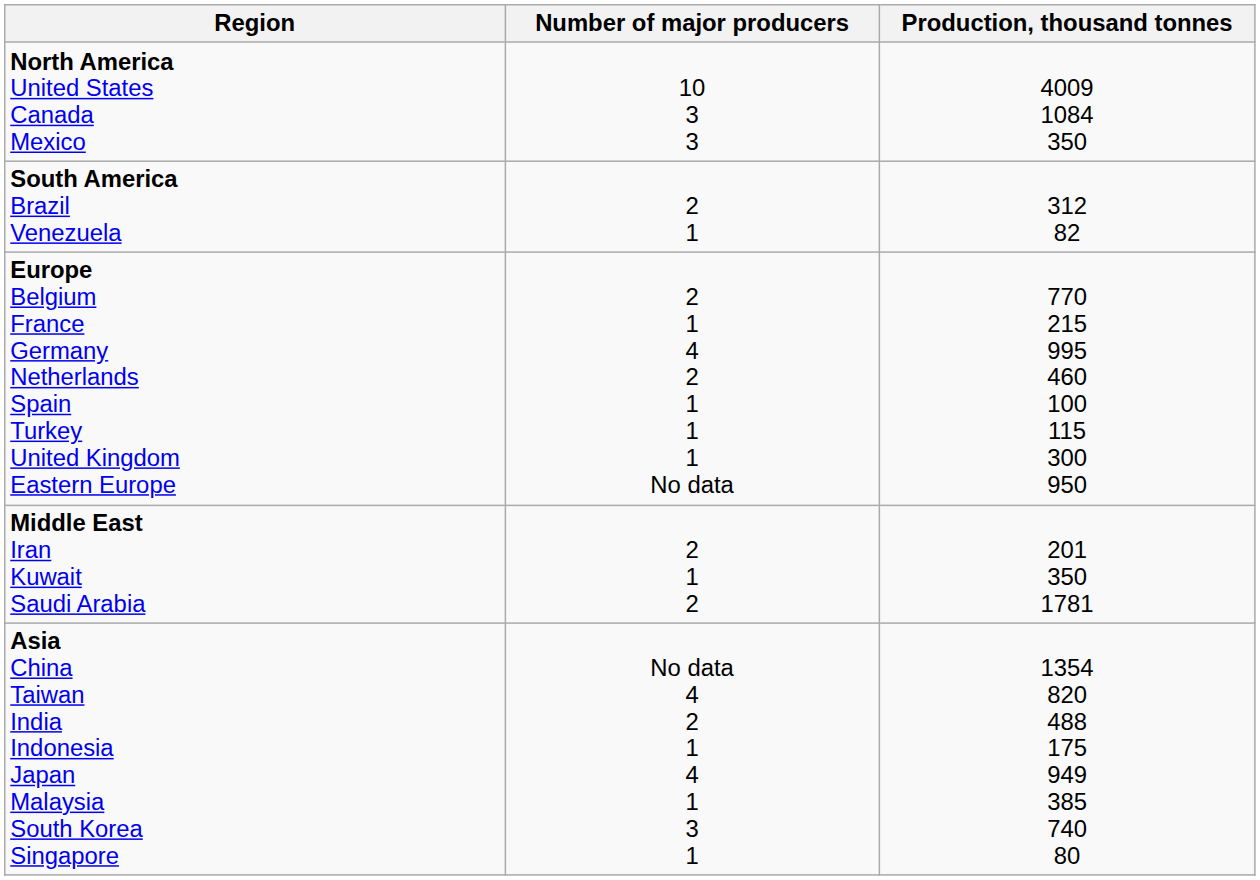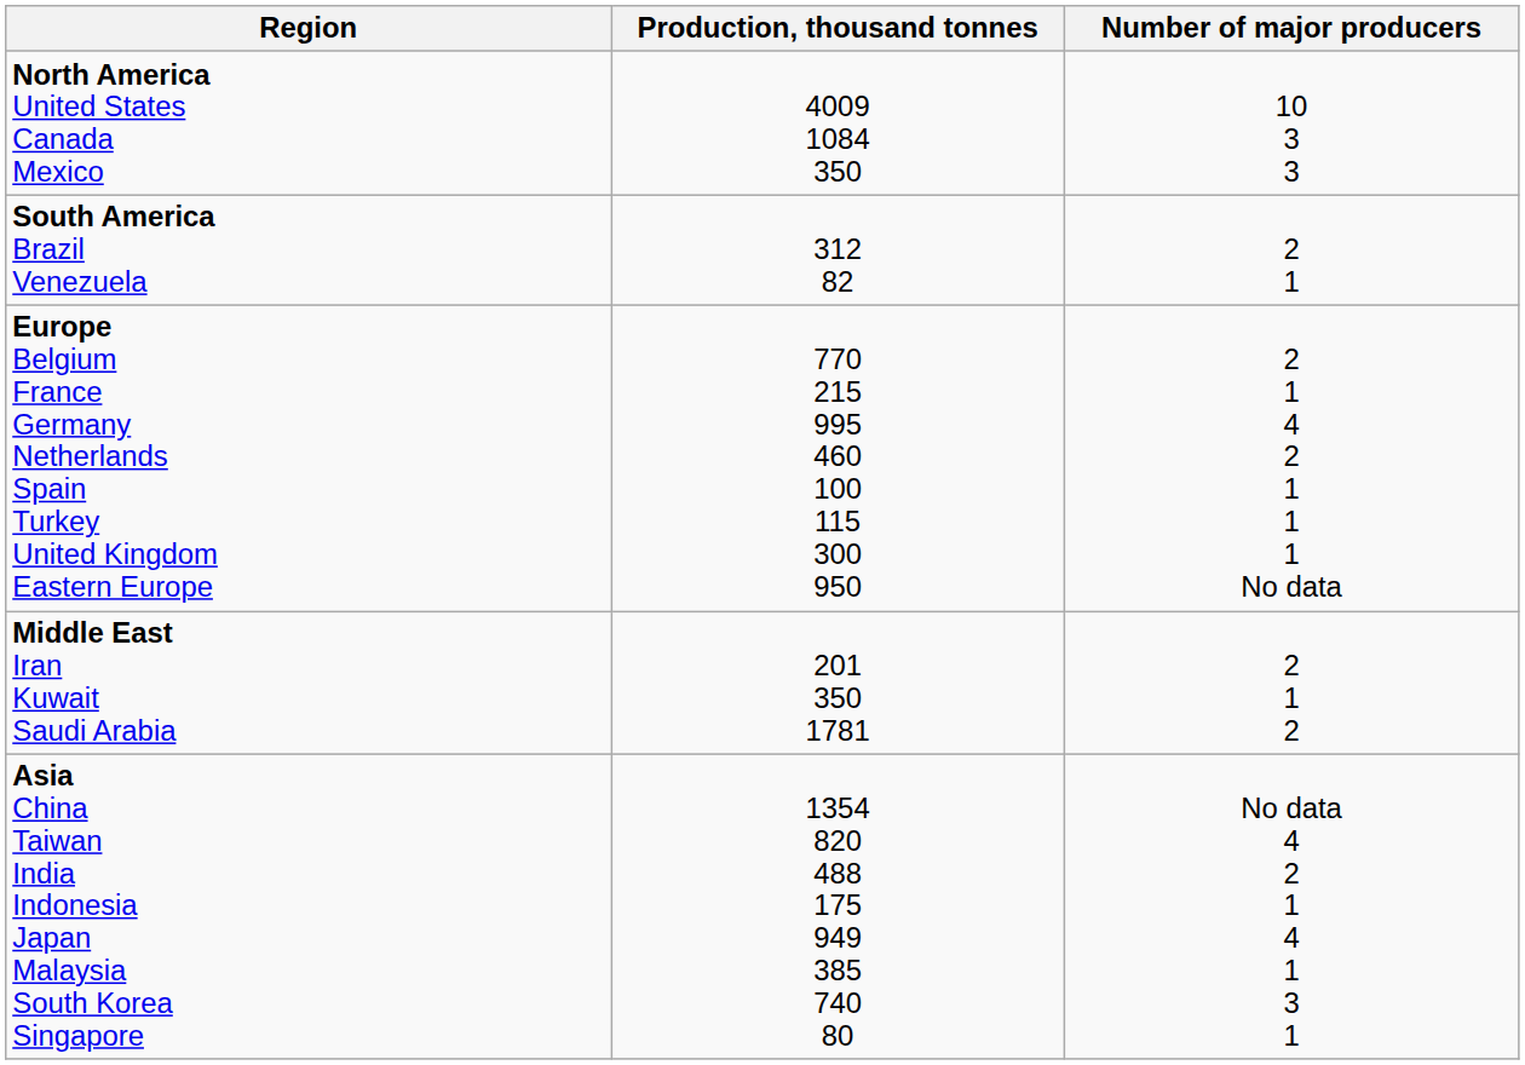 <table class="wikitable" style="width:95%;">
 <tr>
 <th align="center" width=40%>Region</th>
+<th align="center" width=30%>Production, thousand tonnes</th>
 <th align="center" width=30%>Number of major producers</th>
-<th align="center" width=30%>Production, thousand tonnes</th>
 </tr>
 <tr>
 <td><strong>North America</strong><br><a href='#'>United States</a><br><a href='#'>Canada</a><br><a href='#'>Mexico</a></td>
+<td style="text-align:center;"><br>4009<br>1084<br>350</td>
 <td style="text-align:center;"><br>10<br>3<br>3</td>
-<td style="text-align:center;"><br>4009<br>1084<br>350</td>
 </tr>
 <tr>
 <td><strong>South America</strong><br><a href='#'>Brazil</a><br><a href='#'>Venezuela</a></td>
+<td style="text-align:center;"><br>312<br>82</td>
 <td style="text-align:center;"><br>2<br>1</td>
-<td style="text-align:center;"><br>312<br>82</td>
 </tr>
 <tr>
 <td><strong>Europe</strong><br><a href='#'>Belgium</a><br><a href='#'>France</a><br><a href='#'>Germany</a><br><a href='#'>Netherlands</a><br><a href='#'>Spain</a><br><a href='#'>Turkey</a><br><a href='#'>United Kingdom</a><br><a href='#'>Eastern Europe</a></td>
+<td style="text-align:center;"><br>770<br>215<br>995<br>460<br>100<br>115<br>300<br>950</td>
 <td style="text-align:center;"><br>2<br>1<br>4<br>2<br>1<br>1<br>1<br>No data</td>
-<td style="text-align:center;"><br>770<br>215<br>995<br>460<br>100<br>115<br>300<br>950</td>
 </tr>
 <tr>
 <td><strong>Middle East</strong><br><a href='#'>Iran</a><br><a href='#'>Kuwait</a><br><a href='#'>Saudi Arabia</a></td>
+<td style="text-align:center;"><br>201<br>350<br>1781</td>
 <td style="text-align:center;"><br>2<br>1<br>2</td>
-<td style="text-align:center;"><br>201<br>350<br>1781</td>
 </tr>
 <tr>
 <td><strong>Asia</strong><br><a href='#'>China</a><br><a href='#'>Taiwan</a><br><a href='#'>India</a><br><a href='#'>Indonesia</a><br><a href='#'>Japan</a><br><a href='#'>Malaysia</a><br><a href='#'>South Korea</a><br><a href='#'>Singapore</a></td>
+<td style="text-align:center;"><br>1354<br>820<br>488<br>175<br>949<br>385<br>740<br>80</td>
 <td style="text-align:center;"><br>No data<br>4<br>2<br>1<br>4<br>1<br>3<br>1</td>
-<td style="text-align:center;"><br>1354<br>820<br>488<br>175<br>949<br>385<br>740<br>80</td>
 </tr>
 </table>
